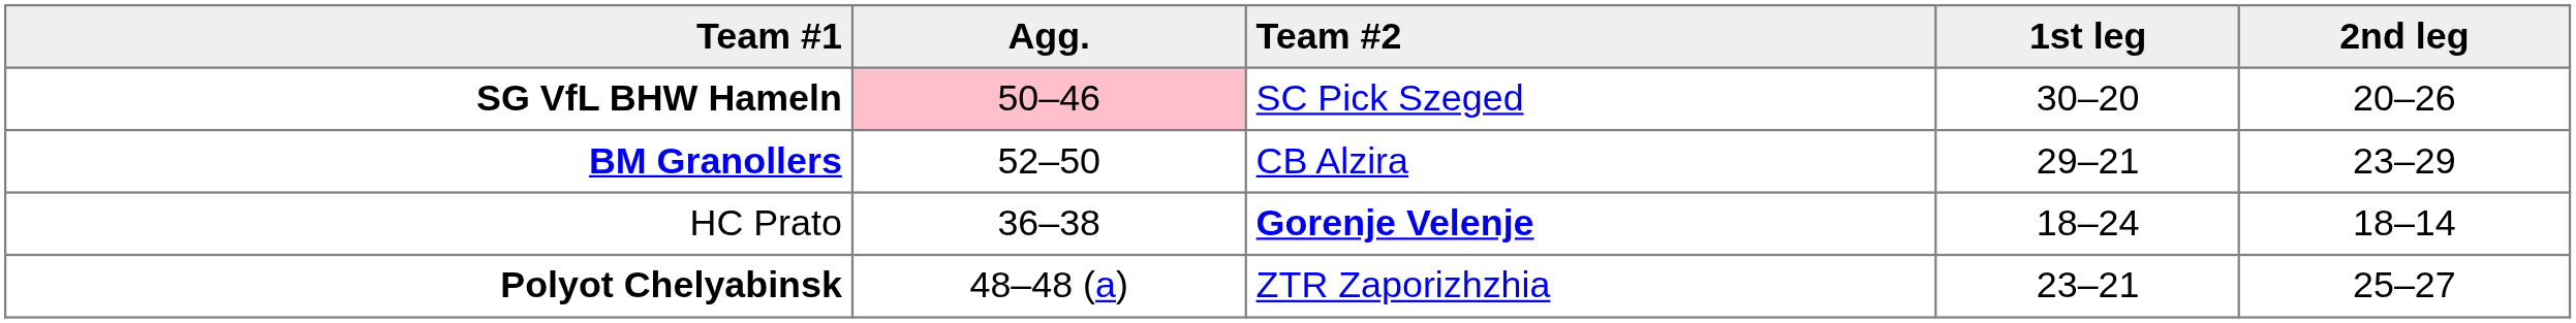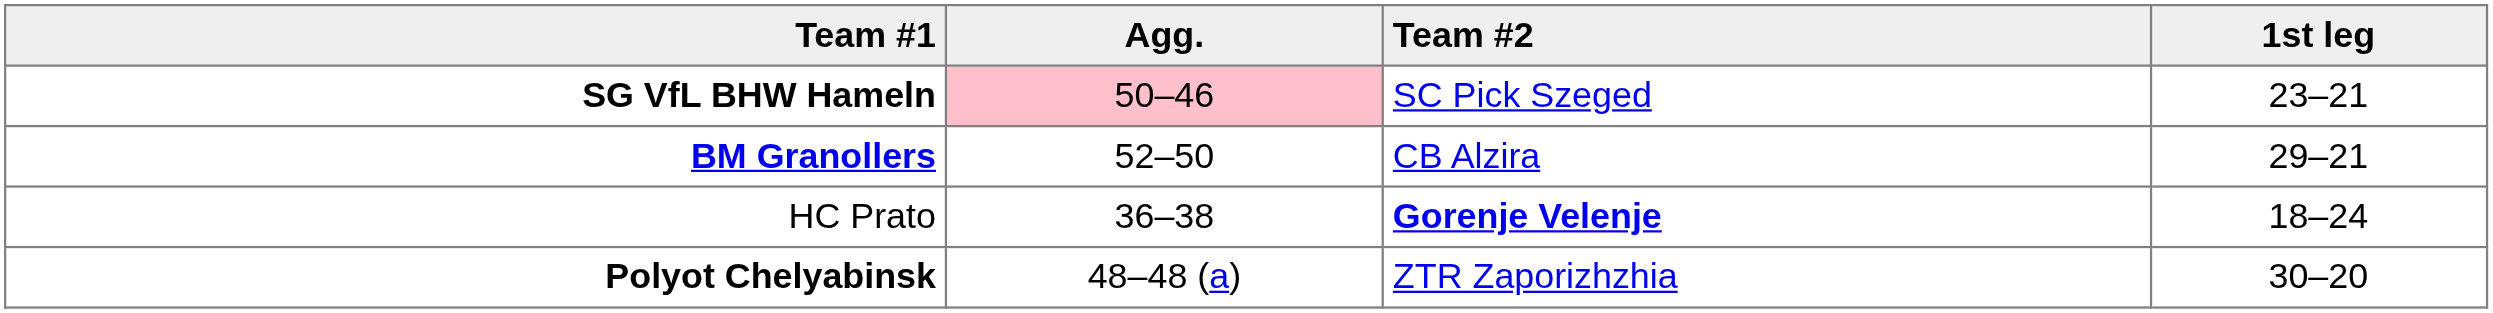 <table border="1" cellspacing="0" cellpadding="4"  style="border-collapse:collapse; width:70%;">
 <tr style="background:#efefef;">
 <th align=right>Team #1</th>
 <th>Agg.</th>
 <th style="text-align:left;">Team #2</th>
 <th>1st leg</th>
-<th>2nd leg</th>
 </tr>
 <tr>
 <td align=right><strong>SG VfL BHW Hameln</strong> </td>
 <td align=center style="background: pink;">50–46</td>
 <td> <a href='#'>SC Pick Szeged</a></td>
-<td align=center>30–20</td>
-<td align=center>20–26</td>
+<td align=center>23–21</td>
 </tr>
 <tr>
 <td align=right><strong><a href='#'>BM Granollers</a></strong> </td>
 <td align=center>52–50</td>
 <td> <a href='#'>CB Alzira</a></td>
 <td align=center>29–21</td>
-<td align=center>23–29</td>
 </tr>
 <tr>
 <td align=right>HC Prato </td>
 <td align=center>36–38</td>
 <td> <strong><a href='#'>Gorenje Velenje</a></strong></td>
 <td align=center>18–24</td>
-<td align=center>18–14</td>
 </tr>
 <tr>
 <td align=right><strong>Polyot Chelyabinsk</strong> </td>
 <td align=center>48–48 (<a href='#'>a</a>)</td>
 <td> <a href='#'>ZTR Zaporizhzhia</a></td>
-<td align=center>23–21</td>
-<td align=center>25–27</td>
+<td align=center>30–20</td>
 </tr>
 </table>
